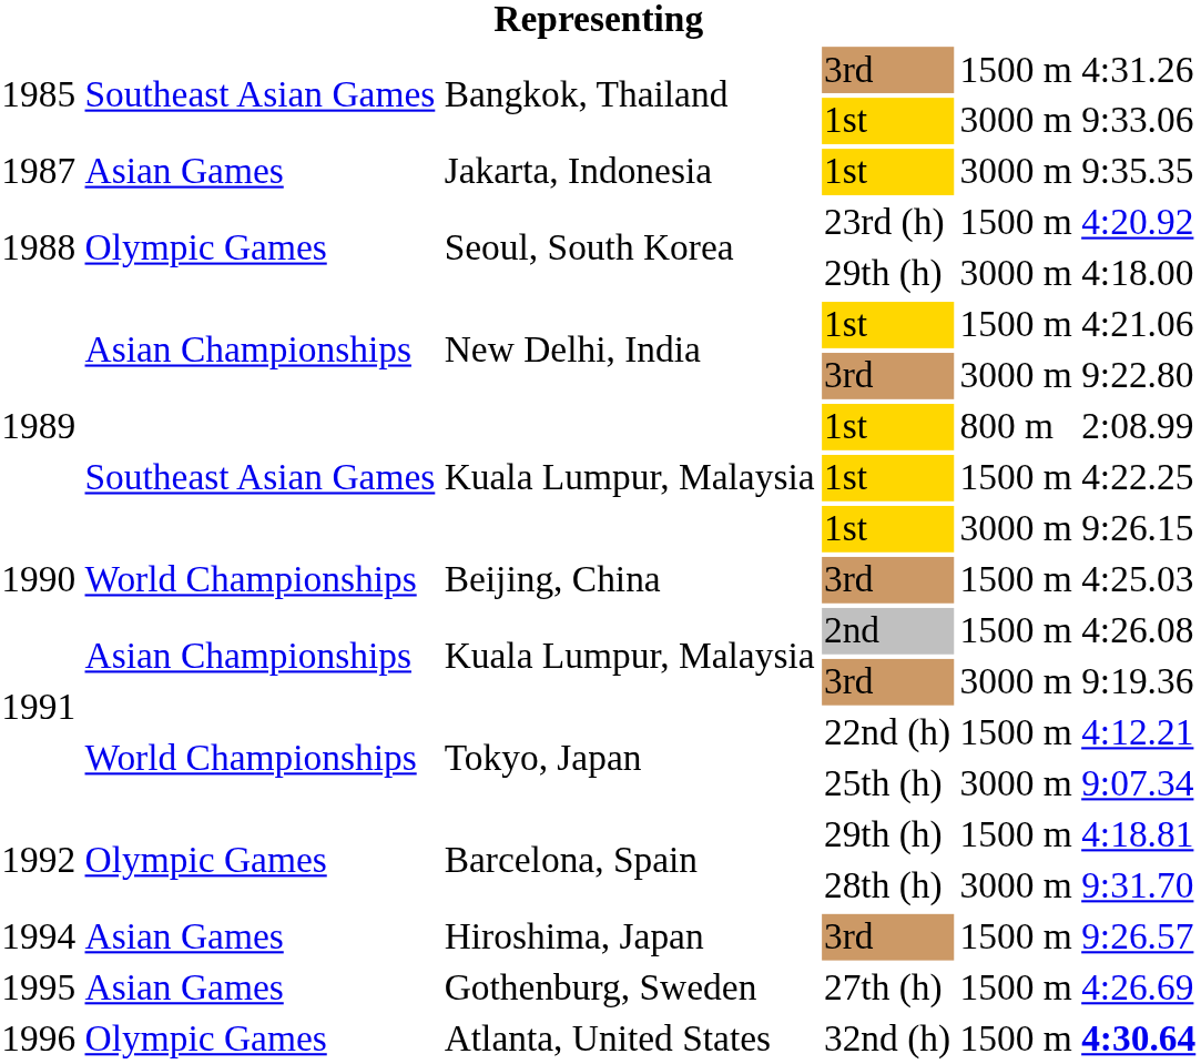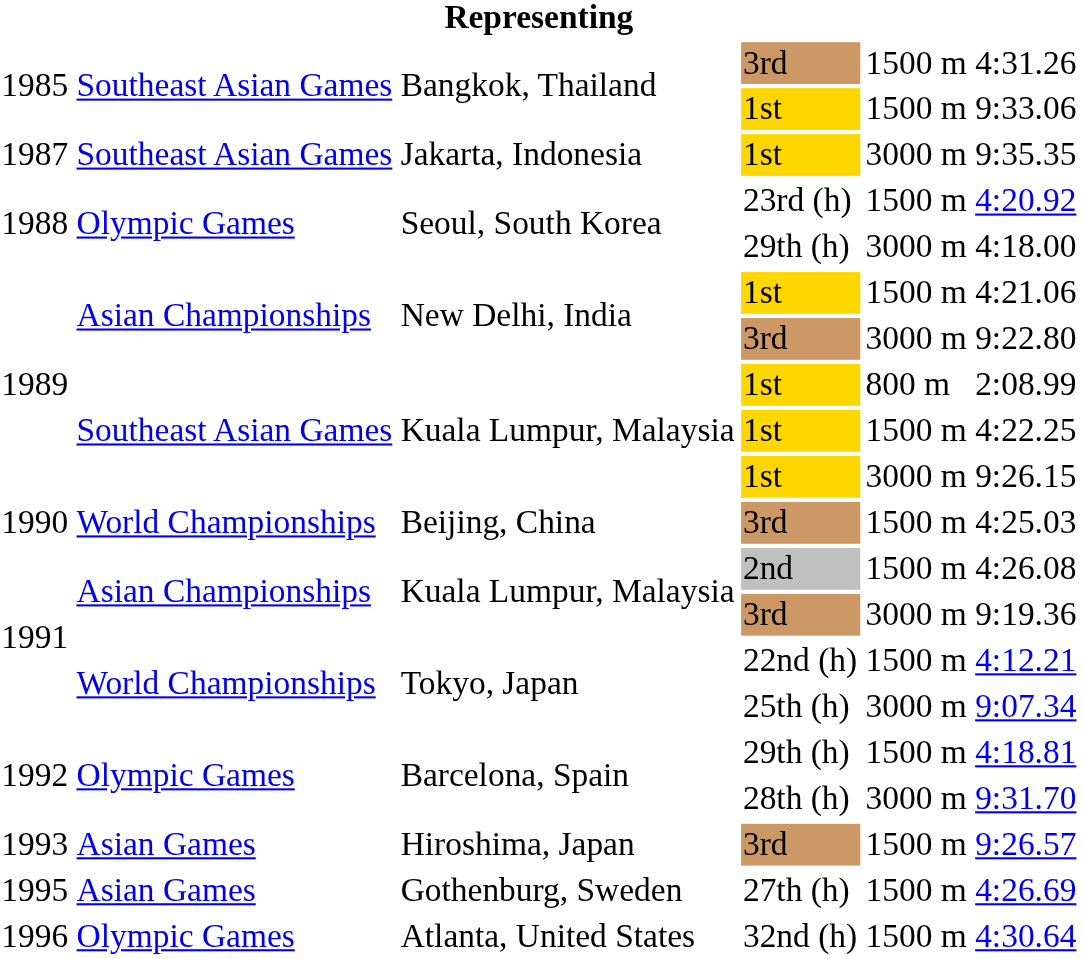 <table>
 <tr>
 <th colspan="6">Representing </th>
 </tr>
 <tr>
 <td rowspan=2>1985</td>
 <td rowspan=2><a href='#'>Southeast Asian Games</a></td>
 <td rowspan=2>Bangkok, Thailand</td>
 <td bgcolor=cc9966>3rd</td>
 <td>1500 m</td>
 <td>4:31.26</td>
 </tr>
 <tr>
 <td bgcolor=gold>1st</td>
-<td>3000 m</td>
+<td>1500 m</td>
 <td>9:33.06</td>
 </tr>
 <tr>
 <td>1987</td>
-<td><a href='#'>Asian Games</a></td>
+<td><a href='#'>Southeast Asian Games</a></td>
 <td>Jakarta, Indonesia</td>
 <td bgcolor=gold>1st</td>
 <td>3000 m</td>
 <td>9:35.35</td>
 </tr>
 <tr>
 <td rowspan=2>1988</td>
 <td rowspan=2><a href='#'>Olympic Games</a></td>
 <td rowspan=2>Seoul, South Korea</td>
 <td>23rd (h)</td>
 <td>1500 m</td>
 <td><a href='#'>4:20.92</a></td>
 </tr>
 <tr>
 <td>29th (h)</td>
 <td>3000 m</td>
 <td>4:18.00</td>
 </tr>
 <tr>
 <td rowspan=5>1989</td>
 <td rowspan=2><a href='#'>Asian Championships</a></td>
 <td rowspan=2>New Delhi, India</td>
 <td bgcolor=gold>1st</td>
 <td>1500 m</td>
 <td>4:21.06</td>
 </tr>
 <tr>
 <td bgcolor=cc9966>3rd</td>
 <td>3000 m</td>
 <td>9:22.80</td>
 </tr>
 <tr>
 <td rowspan=3><a href='#'>Southeast Asian Games</a></td>
 <td rowspan=3>Kuala Lumpur, Malaysia</td>
 <td bgcolor=gold>1st</td>
 <td>800 m</td>
 <td>2:08.99</td>
 </tr>
 <tr>
 <td bgcolor=gold>1st</td>
 <td>1500 m</td>
 <td>4:22.25</td>
 </tr>
 <tr>
 <td bgcolor=gold>1st</td>
 <td>3000 m</td>
 <td>9:26.15</td>
 </tr>
 <tr>
 <td>1990</td>
 <td><a href='#'>World Championships</a></td>
 <td>Beijing, China</td>
 <td bgcolor=cc9966>3rd</td>
 <td>1500 m</td>
 <td>4:25.03</td>
 </tr>
 <tr>
 <td rowspan=4>1991</td>
 <td rowspan=2><a href='#'>Asian Championships</a></td>
 <td rowspan=2>Kuala Lumpur, Malaysia</td>
 <td bgcolor=silver>2nd</td>
 <td>1500 m</td>
 <td>4:26.08</td>
 </tr>
 <tr>
 <td bgcolor=cc9966>3rd</td>
 <td>3000 m</td>
 <td>9:19.36</td>
 </tr>
 <tr>
 <td rowspan=2><a href='#'>World Championships</a></td>
 <td rowspan=2>Tokyo, Japan</td>
 <td>22nd (h)</td>
 <td>1500 m</td>
 <td><a href='#'>4:12.21</a></td>
 </tr>
 <tr>
 <td>25th (h)</td>
 <td>3000 m</td>
 <td><a href='#'>9:07.34</a></td>
 </tr>
 <tr>
 <td rowspan=2>1992</td>
 <td rowspan=2><a href='#'>Olympic Games</a></td>
 <td rowspan=2>Barcelona, Spain</td>
 <td>29th (h)</td>
 <td>1500 m</td>
 <td><a href='#'>4:18.81</a></td>
 </tr>
 <tr>
 <td>28th (h)</td>
 <td>3000 m</td>
 <td><a href='#'>9:31.70</a></td>
 </tr>
 <tr>
-<td>1994</td>
+<td>1993</td>
 <td><a href='#'>Asian Games</a></td>
 <td>Hiroshima, Japan</td>
 <td bgcolor=cc9966>3rd</td>
 <td>1500 m</td>
 <td><a href='#'>9:26.57</a></td>
 </tr>
 <tr>
 <td>1995</td>
 <td><a href='#'>Asian Games</a></td>
 <td>Gothenburg, Sweden</td>
 <td>27th (h)</td>
 <td>1500 m</td>
 <td><a href='#'>4:26.69</a></td>
 </tr>
 <tr>
 <td>1996</td>
 <td><a href='#'>Olympic Games</a></td>
 <td>Atlanta, United States</td>
 <td>32nd (h)</td>
 <td>1500 m</td>
-<td><strong><a href='#'>4:30.64</a></strong></td>
+<td><a href='#'>4:30.64</a></td>
 </tr>
 </table>
